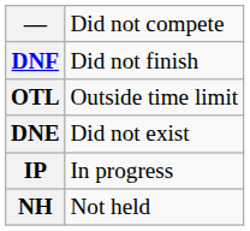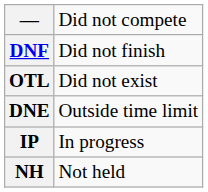 <table class="wikitable">
 <tr>
 <th scope="row">—</th>
 <td>Did not compete</td>
 </tr>
 <tr>
 <th scope="row"><a href='#'>DNF</a></th>
 <td>Did not finish</td>
 </tr>
 <tr>
 <th scope="row">OTL</th>
-<td>Outside time limit</td>
+<td>Did not exist</td>
 </tr>
 <tr>
 <th scope="row">DNE</th>
-<td>Did not exist</td>
+<td>Outside time limit</td>
 </tr>
 <tr>
 <th scope="row">IP</th>
 <td>In progress</td>
 </tr>
 <tr>
 <th scope="row">NH</th>
 <td>Not held</td>
 </tr>
 </table>
